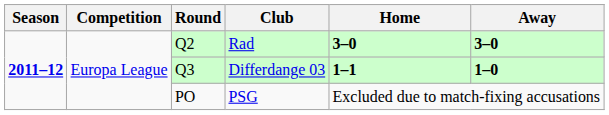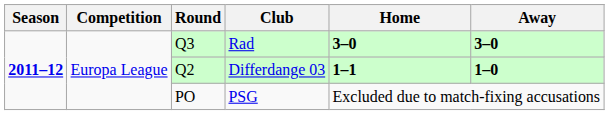 <table class="wikitable" style="font-size:95%">
 <tr>
 <th>Season</th>
 <th>Competition</th>
 <th>Round</th>
 <th>Club</th>
 <th>Home</th>
 <th>Away</th>
 </tr>
 <tr>
 <td rowspan=3><strong><a href='#'>2011–12</a></strong></td>
 <td rowspan=3><a href='#'>Europa League</a></td>
-<td style="background:#cfc;">Q2</td>
+<td style="background:#cfc;">Q3</td>
 <td style="background:#cfc;"> <a href='#'>Rad</a></td>
 <td style="background:#cfc;"><strong>3–0</strong></td>
 <td style="background:#cfc;"><strong>3–0</strong></td>
 </tr>
 <tr>
-<td style="background:#cfc;">Q3</td>
+<td style="background:#cfc;">Q2</td>
 <td style="background:#cfc;"> <a href='#'>Differdange 03</a></td>
 <td style="background:#cfc;"><strong>1–1</strong></td>
 <td style="background:#cfc;"><strong>1–0</strong></td>
 </tr>
 <tr>
 <td>PO</td>
 <td> <a href='#'>PSG</a></td>
 <td colspan="2">Excluded due to match-fixing accusations</td>
 </tr>
 </table>
